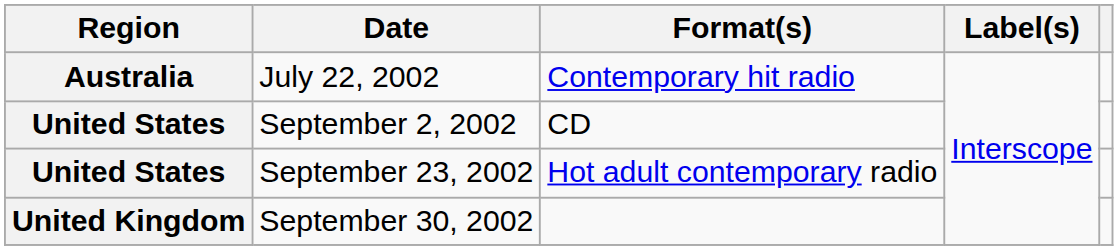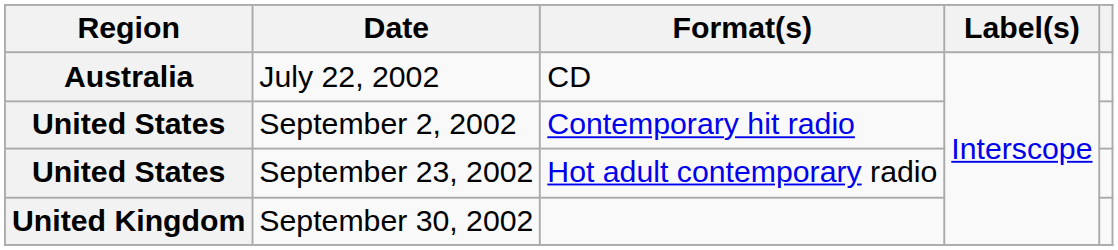 <table class="wikitable plainrowheaders">
 <tr>
 <th scope="col">Region</th>
 <th scope="col">Date</th>
 <th scope="col">Format(s)</th>
 <th scope="col">Label(s)</th>
 <th scope="col"></th>
 </tr>
 <tr>
 <th scope="row">Australia</th>
 <td>July 22, 2002</td>
-<td><a href='#'>Contemporary hit radio</a></td>
+<td>CD</td>
 <td rowspan="4"><a href='#'>Interscope</a></td>
 <td align="center"></td>
 </tr>
 <tr>
 <th scope="row">United States</th>
 <td>September 2, 2002</td>
-<td>CD</td>
+<td><a href='#'>Contemporary hit radio</a></td>
 <td align="center"></td>
 </tr>
 <tr>
 <th scope="row">United States</th>
 <td>September 23, 2002</td>
 <td><a href='#'>Hot adult contemporary</a> radio</td>
 <td align="center"></td>
 </tr>
 <tr>
 <th scope="row">United Kingdom</th>
 <td>September 30, 2002</td>
 <td></td>
 <td align="center"></td>
 </tr>
 </table>
